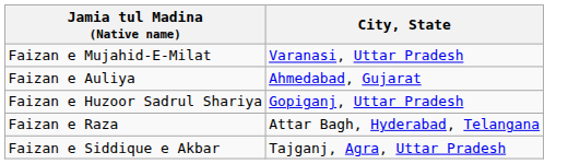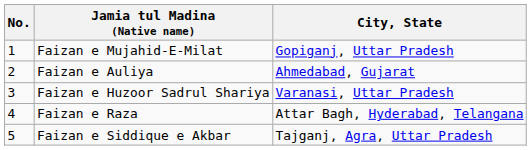 <table class="wikitable">
 <tr>
+<th>No.</th>
 <th>Jamia tul Madina<br><small>(Native name) </small></th>
 <th>City, State</th>
 </tr>
 <tr>
+<td>1</td>
 <td>Faizan e Mujahid-E-Milat</td>
-<td><a href='#'>Varanasi</a>, <a href='#'>Uttar Pradesh</a></td>
+<td><a href='#'>Gopiganj</a>, <a href='#'>Uttar Pradesh</a></td>
 </tr>
 <tr>
+<td>2</td>
 <td>Faizan e Auliya</td>
 <td><a href='#'>Ahmedabad</a>, <a href='#'>Gujarat</a></td>
 </tr>
 <tr>
+<td>3</td>
 <td>Faizan e Huzoor Sadrul Shariya</td>
-<td><a href='#'>Gopiganj</a>, <a href='#'>Uttar Pradesh</a></td>
+<td><a href='#'>Varanasi</a>, <a href='#'>Uttar Pradesh</a></td>
 </tr>
 <tr>
+<td>4</td>
 <td>Faizan e Raza</td>
 <td>Attar Bagh, <a href='#'>Hyderabad</a>, <a href='#'>Telangana</a></td>
 </tr>
 <tr>
+<td>5</td>
 <td>Faizan e Siddique e Akbar</td>
 <td>Tajganj, <a href='#'>Agra</a>, <a href='#'>Uttar Pradesh</a></td>
 </tr>
 </table>
